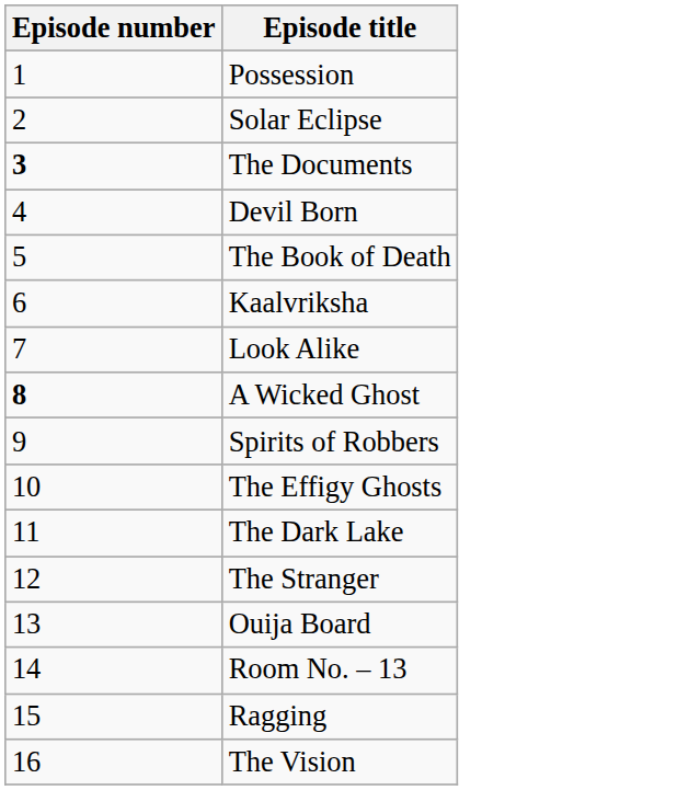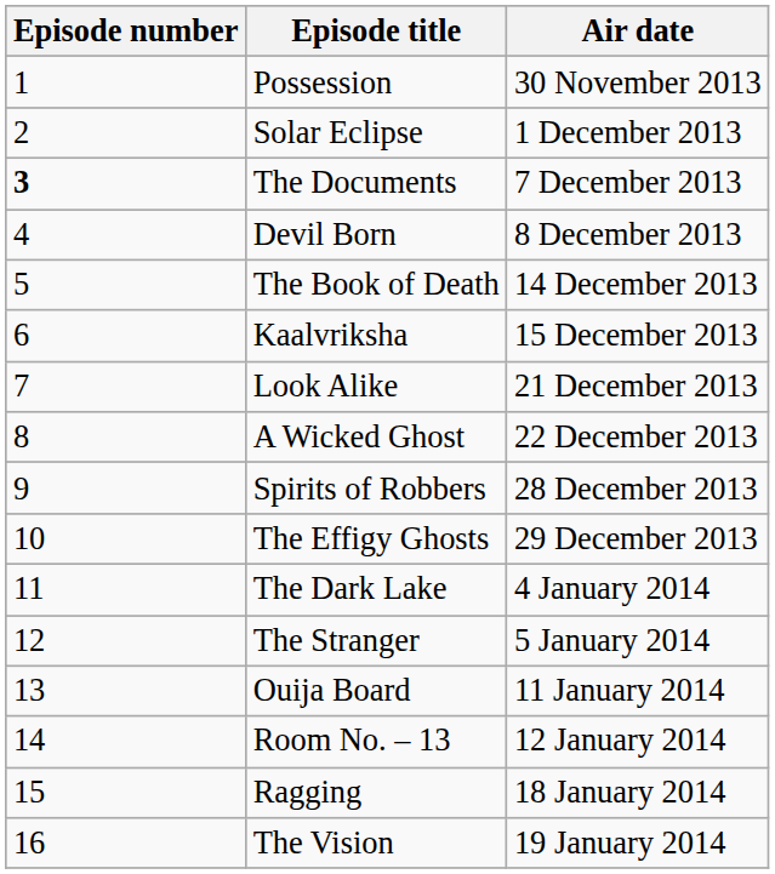 <table class="wikitable"l|+>
 <tr>
 <th>Episode number</th>
 <th>Episode title</th>
+<th>Air date</th>
 </tr>
 <tr>
 <td>1</td>
 <td>Possession</td>
+<td>30 November 2013</td>
 </tr>
 <tr>
 <td>2</td>
 <td>Solar Eclipse</td>
+<td>1 December 2013</td>
 </tr>
 <tr>
 <td><strong>3</strong></td>
 <td>The Documents</td>
+<td>7 December 2013</td>
 </tr>
 <tr>
 <td>4</td>
 <td>Devil Born</td>
+<td>8 December 2013</td>
 </tr>
 <tr>
 <td>5</td>
 <td>The Book of Death</td>
+<td>14 December 2013</td>
 </tr>
 <tr>
 <td>6</td>
 <td>Kaalvriksha</td>
+<td>15 December 2013</td>
 </tr>
 <tr>
 <td>7</td>
 <td>Look Alike</td>
+<td>21 December 2013</td>
 </tr>
 <tr>
-<td><strong>8</strong></td>
+<td>8</td>
 <td>A Wicked Ghost</td>
+<td>22 December 2013</td>
 </tr>
 <tr>
 <td>9</td>
 <td>Spirits of Robbers</td>
+<td>28 December 2013</td>
 </tr>
 <tr>
 <td>10</td>
 <td>The Effigy Ghosts</td>
+<td>29 December 2013</td>
 </tr>
 <tr>
 <td>11</td>
 <td>The Dark Lake</td>
+<td>4 January 2014</td>
 </tr>
 <tr>
 <td>12</td>
 <td>The Stranger</td>
+<td>5 January 2014</td>
 </tr>
 <tr>
 <td>13</td>
 <td>Ouija Board</td>
+<td>11 January 2014</td>
 </tr>
 <tr>
 <td>14</td>
 <td>Room No. – 13</td>
+<td>12 January 2014</td>
 </tr>
 <tr>
 <td>15</td>
 <td>Ragging</td>
+<td>18 January 2014</td>
 </tr>
 <tr>
 <td>16</td>
 <td>The Vision</td>
+<td>19 January 2014</td>
 </tr>
 </table>
